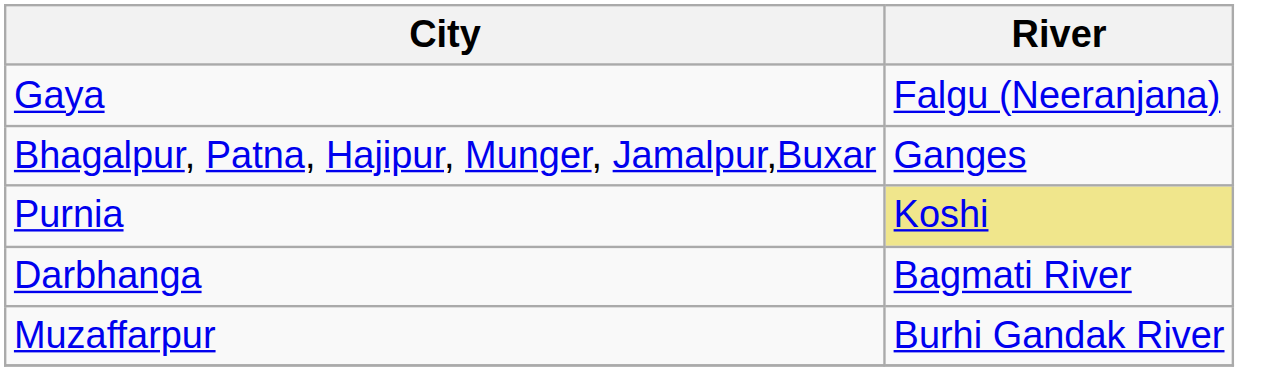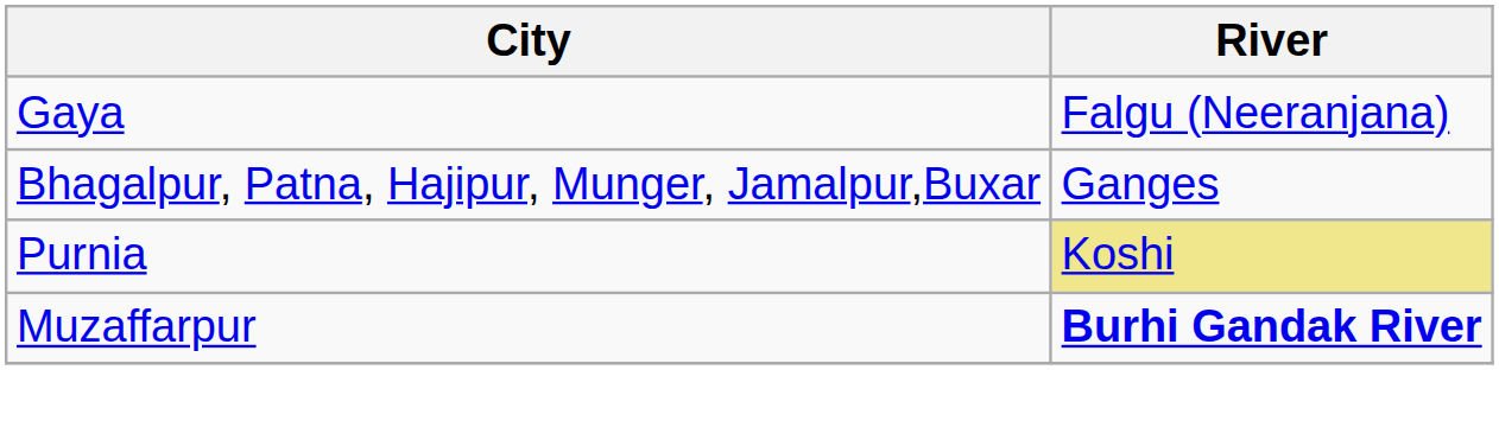 <table class="wikitable sortable">
 <tr>
 <th>City</th>
 <th>River</th>
 </tr>
 <tr>
 <td><a href='#'>Gaya</a></td>
 <td><a href='#'>Falgu (Neeranjana)</a></td>
 </tr>
 <tr>
 <td><a href='#'>Bhagalpur</a>, <a href='#'>Patna</a>, <a href='#'>Hajipur</a>, <a href='#'>Munger</a>, <a href='#'>Jamalpur</a>,<a href='#'>Buxar</a></td>
 <td><a href='#'>Ganges</a></td>
 </tr>
 <tr>
 <td><a href='#'>Purnia</a></td>
 <td style="background: khaki;"><a href='#'>Koshi</a></td>
 </tr>
 <tr>
-<td><a href='#'>Darbhanga</a></td>
-<td><a href='#'>Bagmati River</a></td>
-</tr>
-<tr>
 <td><a href='#'>Muzaffarpur</a></td>
-<td><a href='#'>Burhi Gandak River</a></td>
+<td><strong><a href='#'>Burhi Gandak River</a></strong></td>
 </tr>
 <tr>
 </tr>
 </table>
